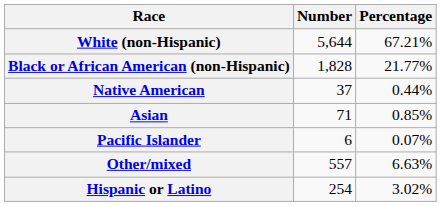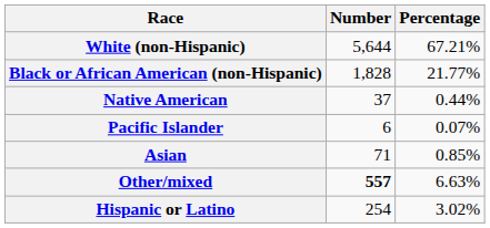 <table class="wikitable" style="text-align:right">
 <tr>
 <th scope="col">Race</th>
 <th scope="col">Number</th>
 <th scope="col">Percentage</th>
 </tr>
 <tr>
 <th scope="row"><a href='#'>White</a> (non-Hispanic)</th>
 <td>5,644</td>
 <td>67.21%</td>
 </tr>
 <tr>
 <th scope="row"><a href='#'>Black or African American</a> (non-Hispanic)</th>
 <td>1,828</td>
 <td>21.77%</td>
 </tr>
 <tr>
 <th scope="row"><a href='#'>Native American</a></th>
 <td>37</td>
 <td>0.44%</td>
 </tr>
 <tr>
+<th scope="row"><a href='#'>Pacific Islander</a></th>
+<td>6</td>
+<td>0.07%</td>
+</tr>
+<tr>
 <th scope="row"><a href='#'>Asian</a></th>
 <td>71</td>
 <td>0.85%</td>
 </tr>
 <tr>
-<th scope="row"><a href='#'>Pacific Islander</a></th>
-<td>6</td>
-<td>0.07%</td>
-</tr>
-<tr>
 <th scope="row"><a href='#'>Other/mixed</a></th>
-<td>557</td>
+<td><strong>557</strong></td>
 <td>6.63%</td>
 </tr>
 <tr>
 <th scope="row"><a href='#'>Hispanic</a> or <a href='#'>Latino</a></th>
 <td>254</td>
 <td>3.02%</td>
 </tr>
 </table>
